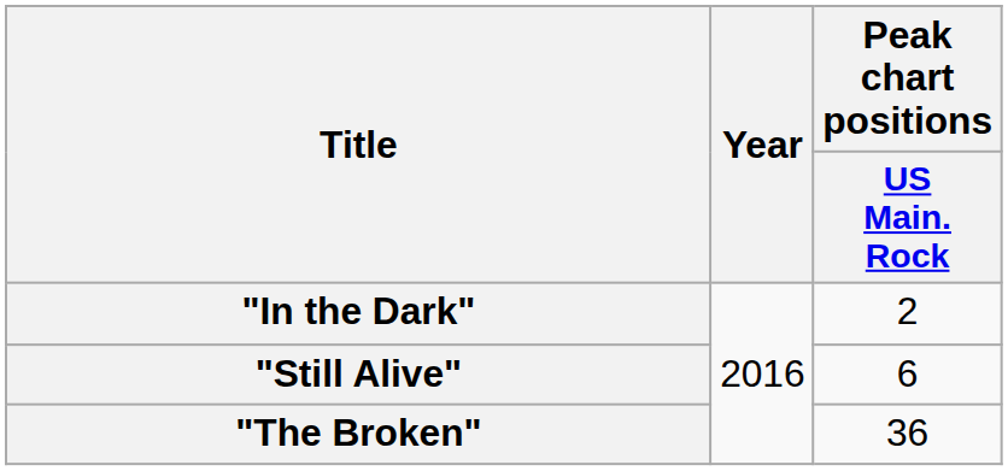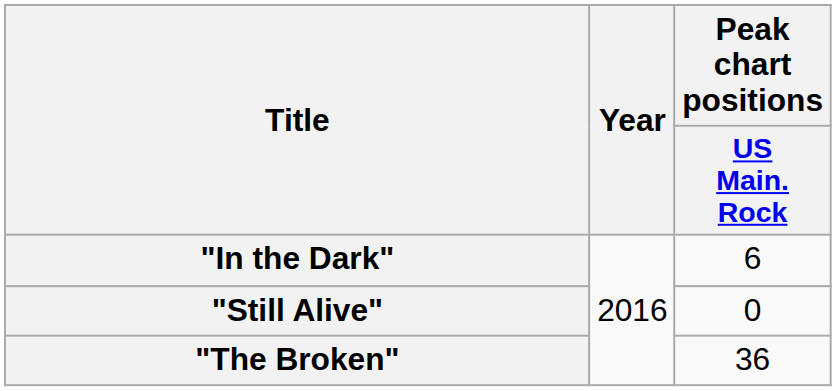 <table class="wikitable plainrowheaders" style="text-align:center;">
 <tr>
 <th scope="col" rowspan="2" style="width:18em;">Title</th>
 <th scope="col" rowspan="2">Year</th>
 <th scope="col" colspan="1">Peak chart positions</th>
 </tr>
 <tr>
 <th scope="col" style="width:3em;font-size:90%;"><a href='#'>US <br>Main. Rock</a><br></th>
 </tr>
 <tr>
 <th scope="row">"In the Dark"</th>
 <td rowspan="3">2016</td>
-<td>2</td>
+<td>6</td>
 </tr>
 <tr>
 <th scope="row">"Still Alive"</th>
-<td>6</td>
+<td>0</td>
 </tr>
 <tr>
 <th scope="row">"The Broken"</th>
 <td>36</td>
 </tr>
 </table>
